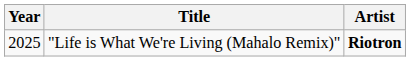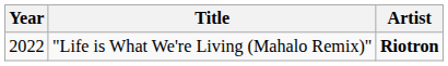 <table class="wikitable sortable">
 <tr>
 <th>Year</th>
 <th>Title</th>
 <th>Artist</th>
 </tr>
 <tr>
-<td>2025</td>
+<td>2022</td>
 <td>"Life is What We're Living (Mahalo Remix)"</td>
 <td><strong>Riotron</strong></td>
 </tr>
 </table>
